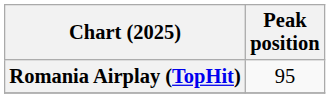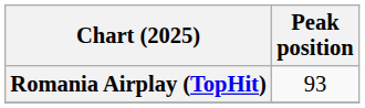 <table class="wikitable plainrowheaders" style="text-align:center">
 <tr>
 <th scope="col">Chart (2025)</th>
 <th scope="col">Peak<br>position</th>
 </tr>
 <tr>
 <th scope="row">Romania Airplay (<a href='#'>TopHit</a>)</th>
-<td>95</td>
+<td>93</td>
 </tr>
 <tr>
 </tr>
 </table>
